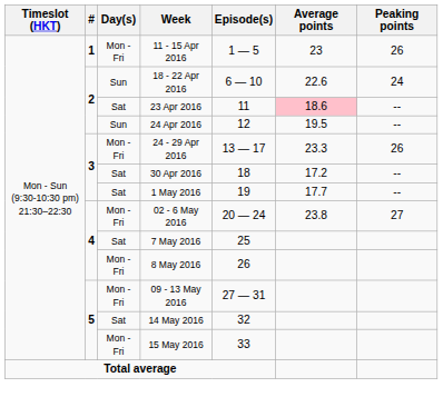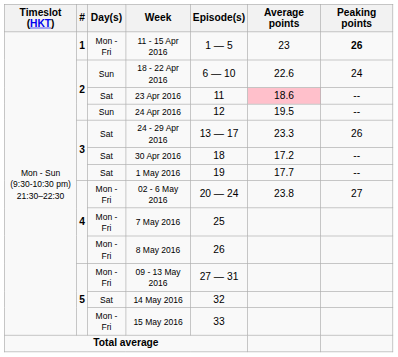 <table class="wikitable" style="text-align:center;">
 <tr>
 <th>Timeslot (<a href='#'>HKT</a>)</th>
 <th>#</th>
 <th>Day(s)</th>
 <th>Week</th>
 <th>Episode(s)</th>
 <th>Average points</th>
 <th>Peaking points</th>
 </tr>
 <tr>
 <td rowspan="13"><small>Mon - Sun<br>(9:30-10:30 pm)<br>21:30–22:30</small></td>
 <td><strong>1</strong></td>
 <td><small>Mon - Fri</small></td>
 <td><small>11 - 15 Apr 2016</small></td>
 <td>1 — 5</td>
 <td>23</td>
-<td>26</td>
+<td><strong>26</strong></td>
 </tr>
 <tr>
 <td rowspan="3"><strong>2</strong></td>
 <td><small>Sun</small></td>
 <td><small>18 - 22 Apr 2016</small></td>
 <td>6 — 10</td>
 <td>22.6</td>
 <td>24</td>
 </tr>
 <tr>
 <td><small>Sat</small></td>
 <td><small>23 Apr 2016</small></td>
 <td>11</td>
 <td style="background: pink;">18.6</td>
 <td>--</td>
 </tr>
 <tr>
 <td><small>Sun</small></td>
 <td><small>24 Apr 2016</small></td>
 <td>12</td>
 <td>19.5</td>
 <td>--</td>
 </tr>
 <tr>
 <td rowspan="3"><strong>3</strong></td>
-<td><small>Mon - Fri</small></td>
+<td><small>Sat</small></td>
 <td><small>24 - 29 Apr 2016</small></td>
 <td>13 — 17</td>
 <td>23.3</td>
 <td>26</td>
 </tr>
 <tr>
 <td><small>Sat</small></td>
 <td><small>30 Apr 2016</small></td>
 <td>18</td>
 <td>17.2</td>
 <td>--</td>
 </tr>
 <tr>
 <td><small>Sat</small></td>
 <td><small>1 May 2016</small></td>
 <td>19</td>
 <td>17.7</td>
 <td>--</td>
 </tr>
 <tr>
 <td rowspan="3"><strong>4</strong></td>
 <td><small>Mon - Fri</small></td>
 <td><small>02 - 6 May 2016</small></td>
 <td>20 — 24</td>
 <td>23.8</td>
 <td>27</td>
 </tr>
 <tr>
-<td><small>Sat</small></td>
+<td><small>Mon - Fri</small></td>
 <td><small>7 May 2016</small></td>
 <td>25</td>
 <td></td>
 <td></td>
 </tr>
 <tr>
 <td><small>Mon - Fri</small></td>
 <td><small>8 May 2016</small></td>
 <td>26</td>
 <td></td>
 <td></td>
 </tr>
 <tr>
 <td rowspan="3"><strong>5</strong></td>
 <td><small>Mon - Fri</small></td>
 <td><small>09 - 13 May 2016</small></td>
 <td>27 — 31</td>
 <td></td>
 <td></td>
 </tr>
 <tr>
 <td><small>Sat</small></td>
 <td><small>14 May 2016</small></td>
 <td>32</td>
 <td></td>
 <td></td>
 </tr>
 <tr>
 <td><small>Mon - Fri</small></td>
 <td><small>15 May 2016</small></td>
 <td>33</td>
 <td></td>
 <td></td>
 </tr>
 <tr>
 <td colspan="5"><strong>Total average</strong></td>
 <td></td>
 <td></td>
 </tr>
 </table>
